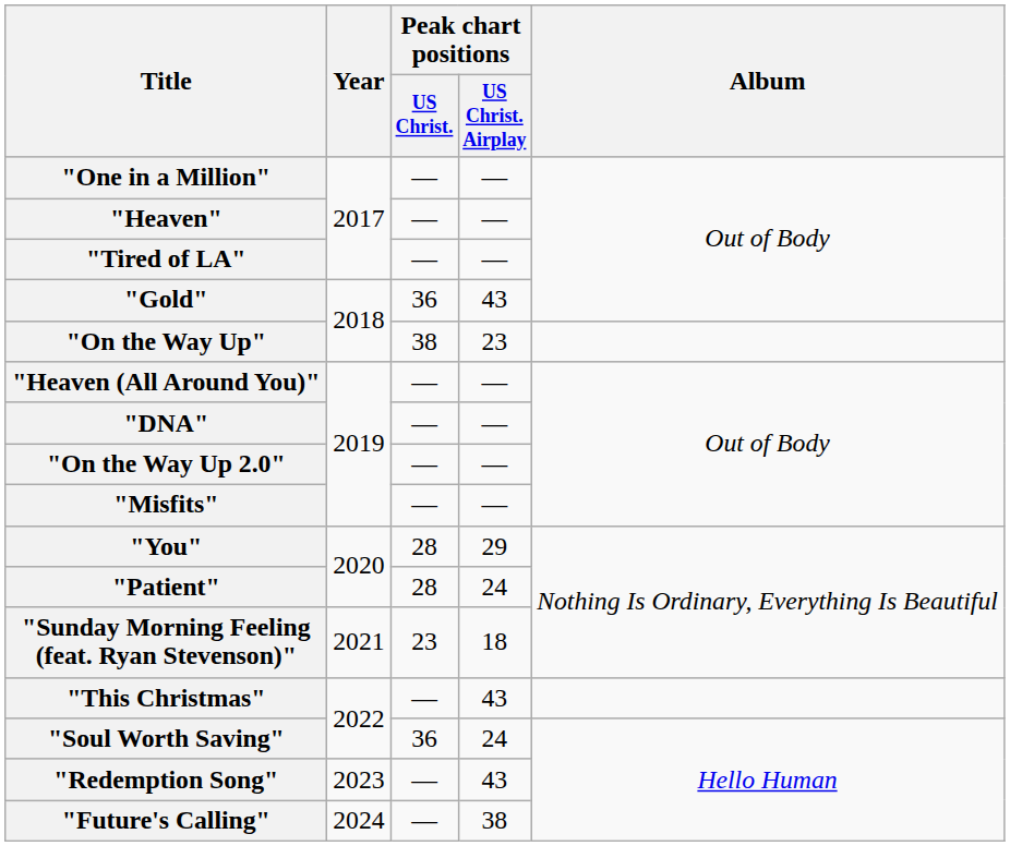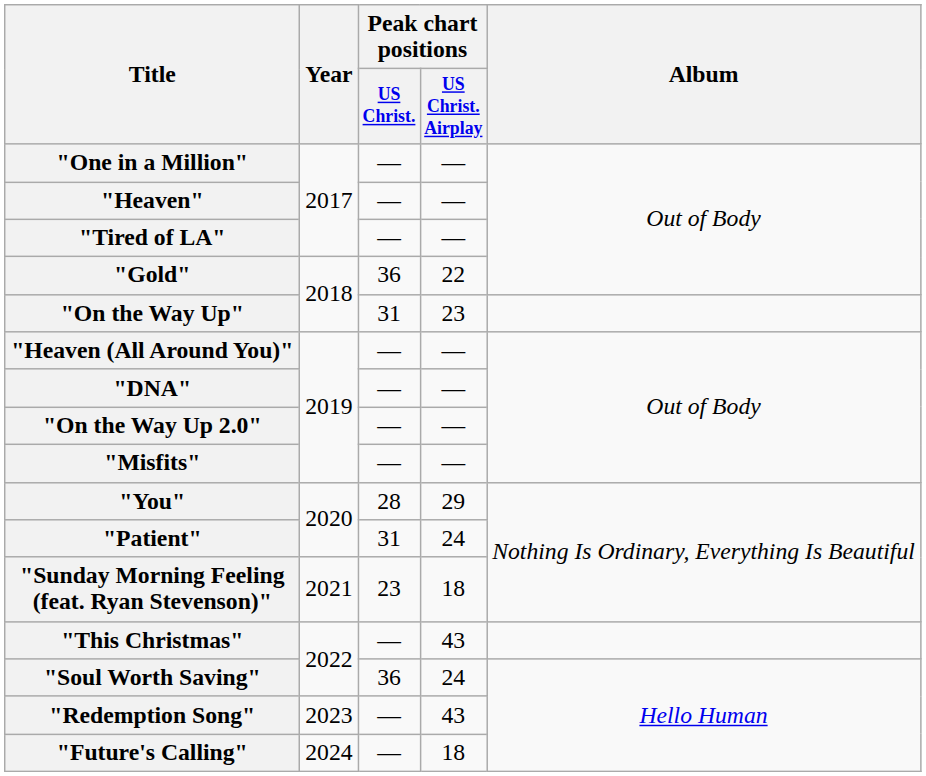 <table class="wikitable plainrowheaders" style=text-align:center;>
 <tr>
 <th scope="col" rowspan="2" style="width:12em;">Title</th>
 <th scope="col" rowspan="2">Year</th>
 <th colspan="2" scope="col">Peak chart positions</th>
 <th scope="col" rowspan="2">Album</th>
 </tr>
 <tr style="font-size:smaller;">
 <th scope="col" style="width:3em;font-size:90%;"><a href='#'>US<br>Christ.</a></th>
 <th scope="col" style="width:3em;font-size:90%;"><a href='#'>US<br>Christ.<br>Airplay</a></th>
 </tr>
 <tr>
 <th scope="row">"One in a Million"</th>
 <td rowspan="3">2017</td>
 <td>—</td>
 <td>—</td>
 <td rowspan="4"><em>Out of Body</em></td>
 </tr>
 <tr>
 <th scope="row">"Heaven"</th>
 <td>—</td>
 <td>—</td>
 </tr>
 <tr>
 <th scope="row">"Tired of LA"</th>
 <td>—</td>
 <td>—</td>
 </tr>
 <tr>
 <th scope="row">"Gold"</th>
 <td rowspan="2">2018</td>
 <td>36</td>
-<td>43</td>
+<td>22<br></td>
 </tr>
 <tr>
 <th scope="row">"On the Way Up"</th>
-<td>38<br></td>
+<td>31</td>
 <td>23<br></td>
 <td></td>
 </tr>
 <tr>
 <th scope="row">"Heaven (All Around You)"</th>
 <td rowspan="4">2019</td>
 <td>—</td>
 <td>—</td>
 <td rowspan="4"><em>Out of Body</em></td>
 </tr>
 <tr>
 <th scope="row">"DNA"</th>
 <td>—</td>
 <td>—</td>
 </tr>
 <tr>
 <th scope="row">"On the Way Up 2.0"</th>
 <td>—</td>
 <td>—</td>
 </tr>
 <tr>
 <th scope="row">"Misfits"</th>
 <td>—</td>
 <td>—</td>
 </tr>
 <tr>
 <th scope="row">"You"</th>
 <td rowspan="2">2020</td>
 <td>28<br></td>
 <td>29</td>
 <td rowspan="3"><em>Nothing Is Ordinary, Everything Is Beautiful</em></td>
 </tr>
 <tr>
 <th scope="row">"Patient"</th>
-<td>28<br></td>
+<td>31</td>
 <td>24</td>
 </tr>
 <tr>
 <th scope="row">"Sunday Morning Feeling (feat. Ryan Stevenson)"</th>
 <td>2021</td>
 <td>23</td>
 <td>18</td>
 </tr>
 <tr>
 <th scope="row">"This Christmas"</th>
 <td rowspan="2">2022</td>
 <td>—</td>
 <td>43</td>
 <td></td>
 </tr>
 <tr>
 <th scope="row">"Soul Worth Saving"</th>
 <td>36</td>
 <td>24</td>
 <td rowspan="3"><em><a href='#'>Hello Human</a></em></td>
 </tr>
 <tr>
 <th scope="row">"Redemption Song"</th>
 <td>2023</td>
 <td>—</td>
 <td>43</td>
 </tr>
 <tr>
 <th scope="row">"Future's Calling"</th>
 <td>2024</td>
 <td>—</td>
-<td>38</td>
+<td>18</td>
 </tr>
 </table>
